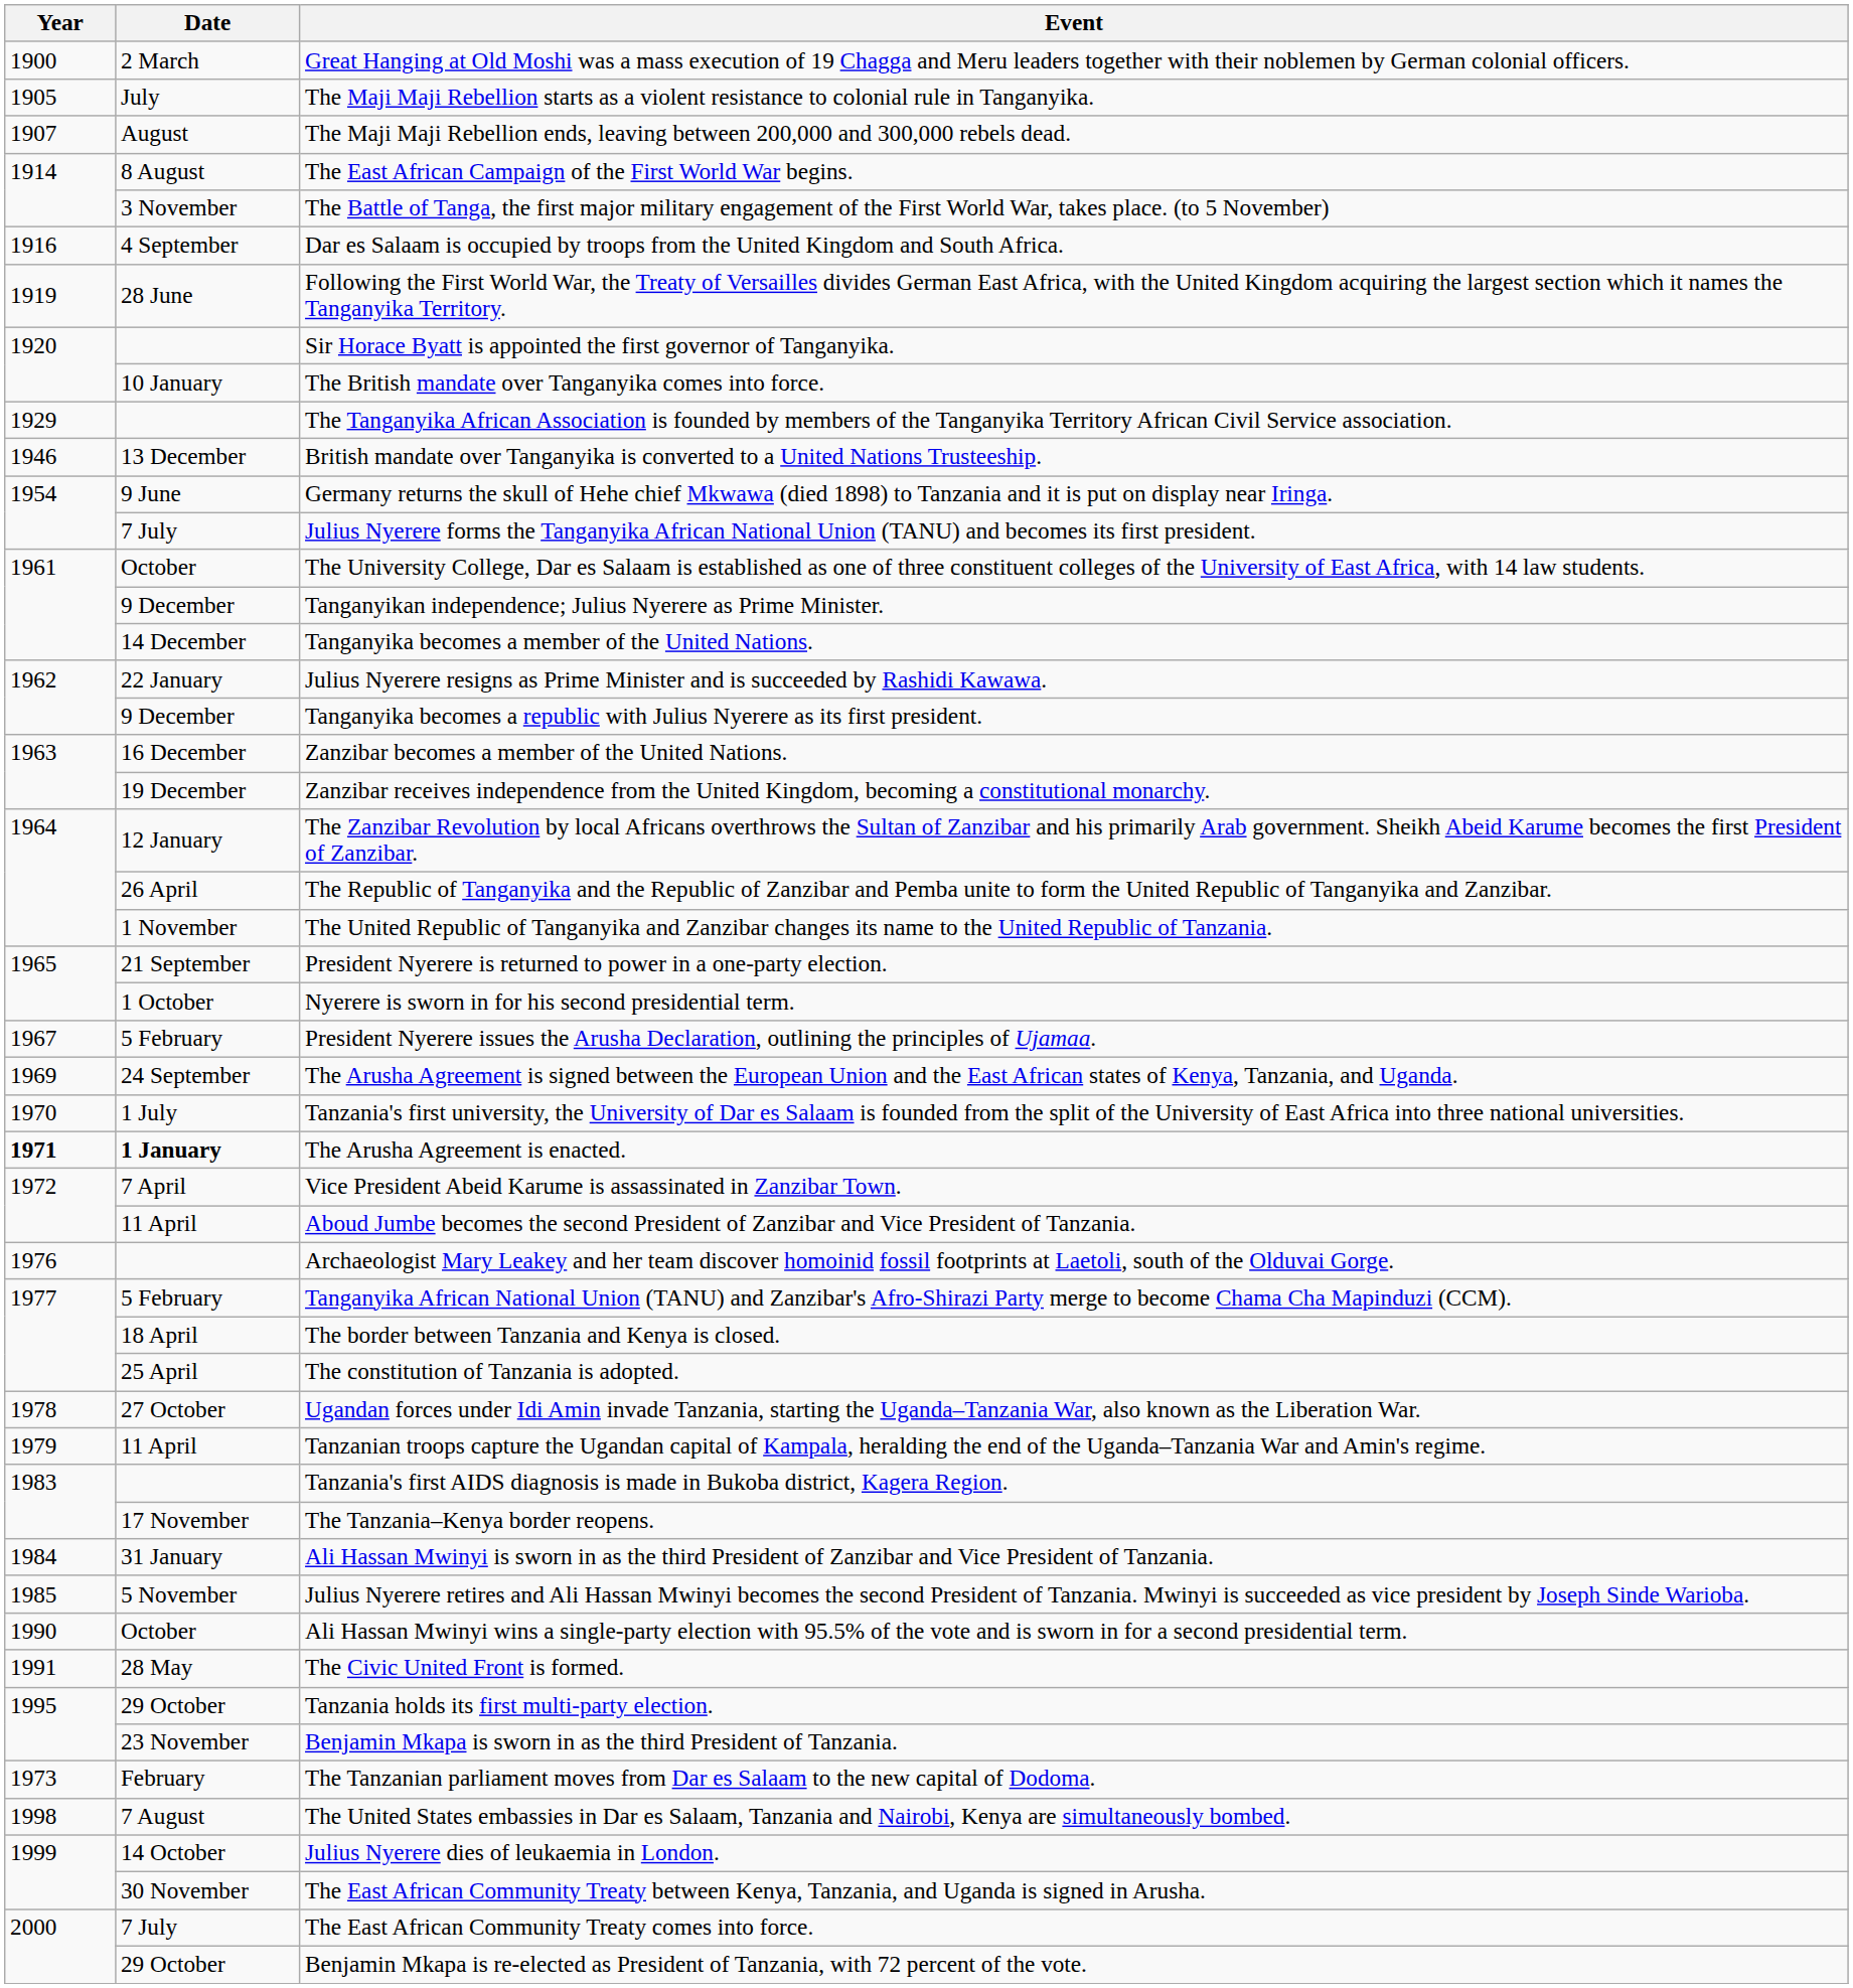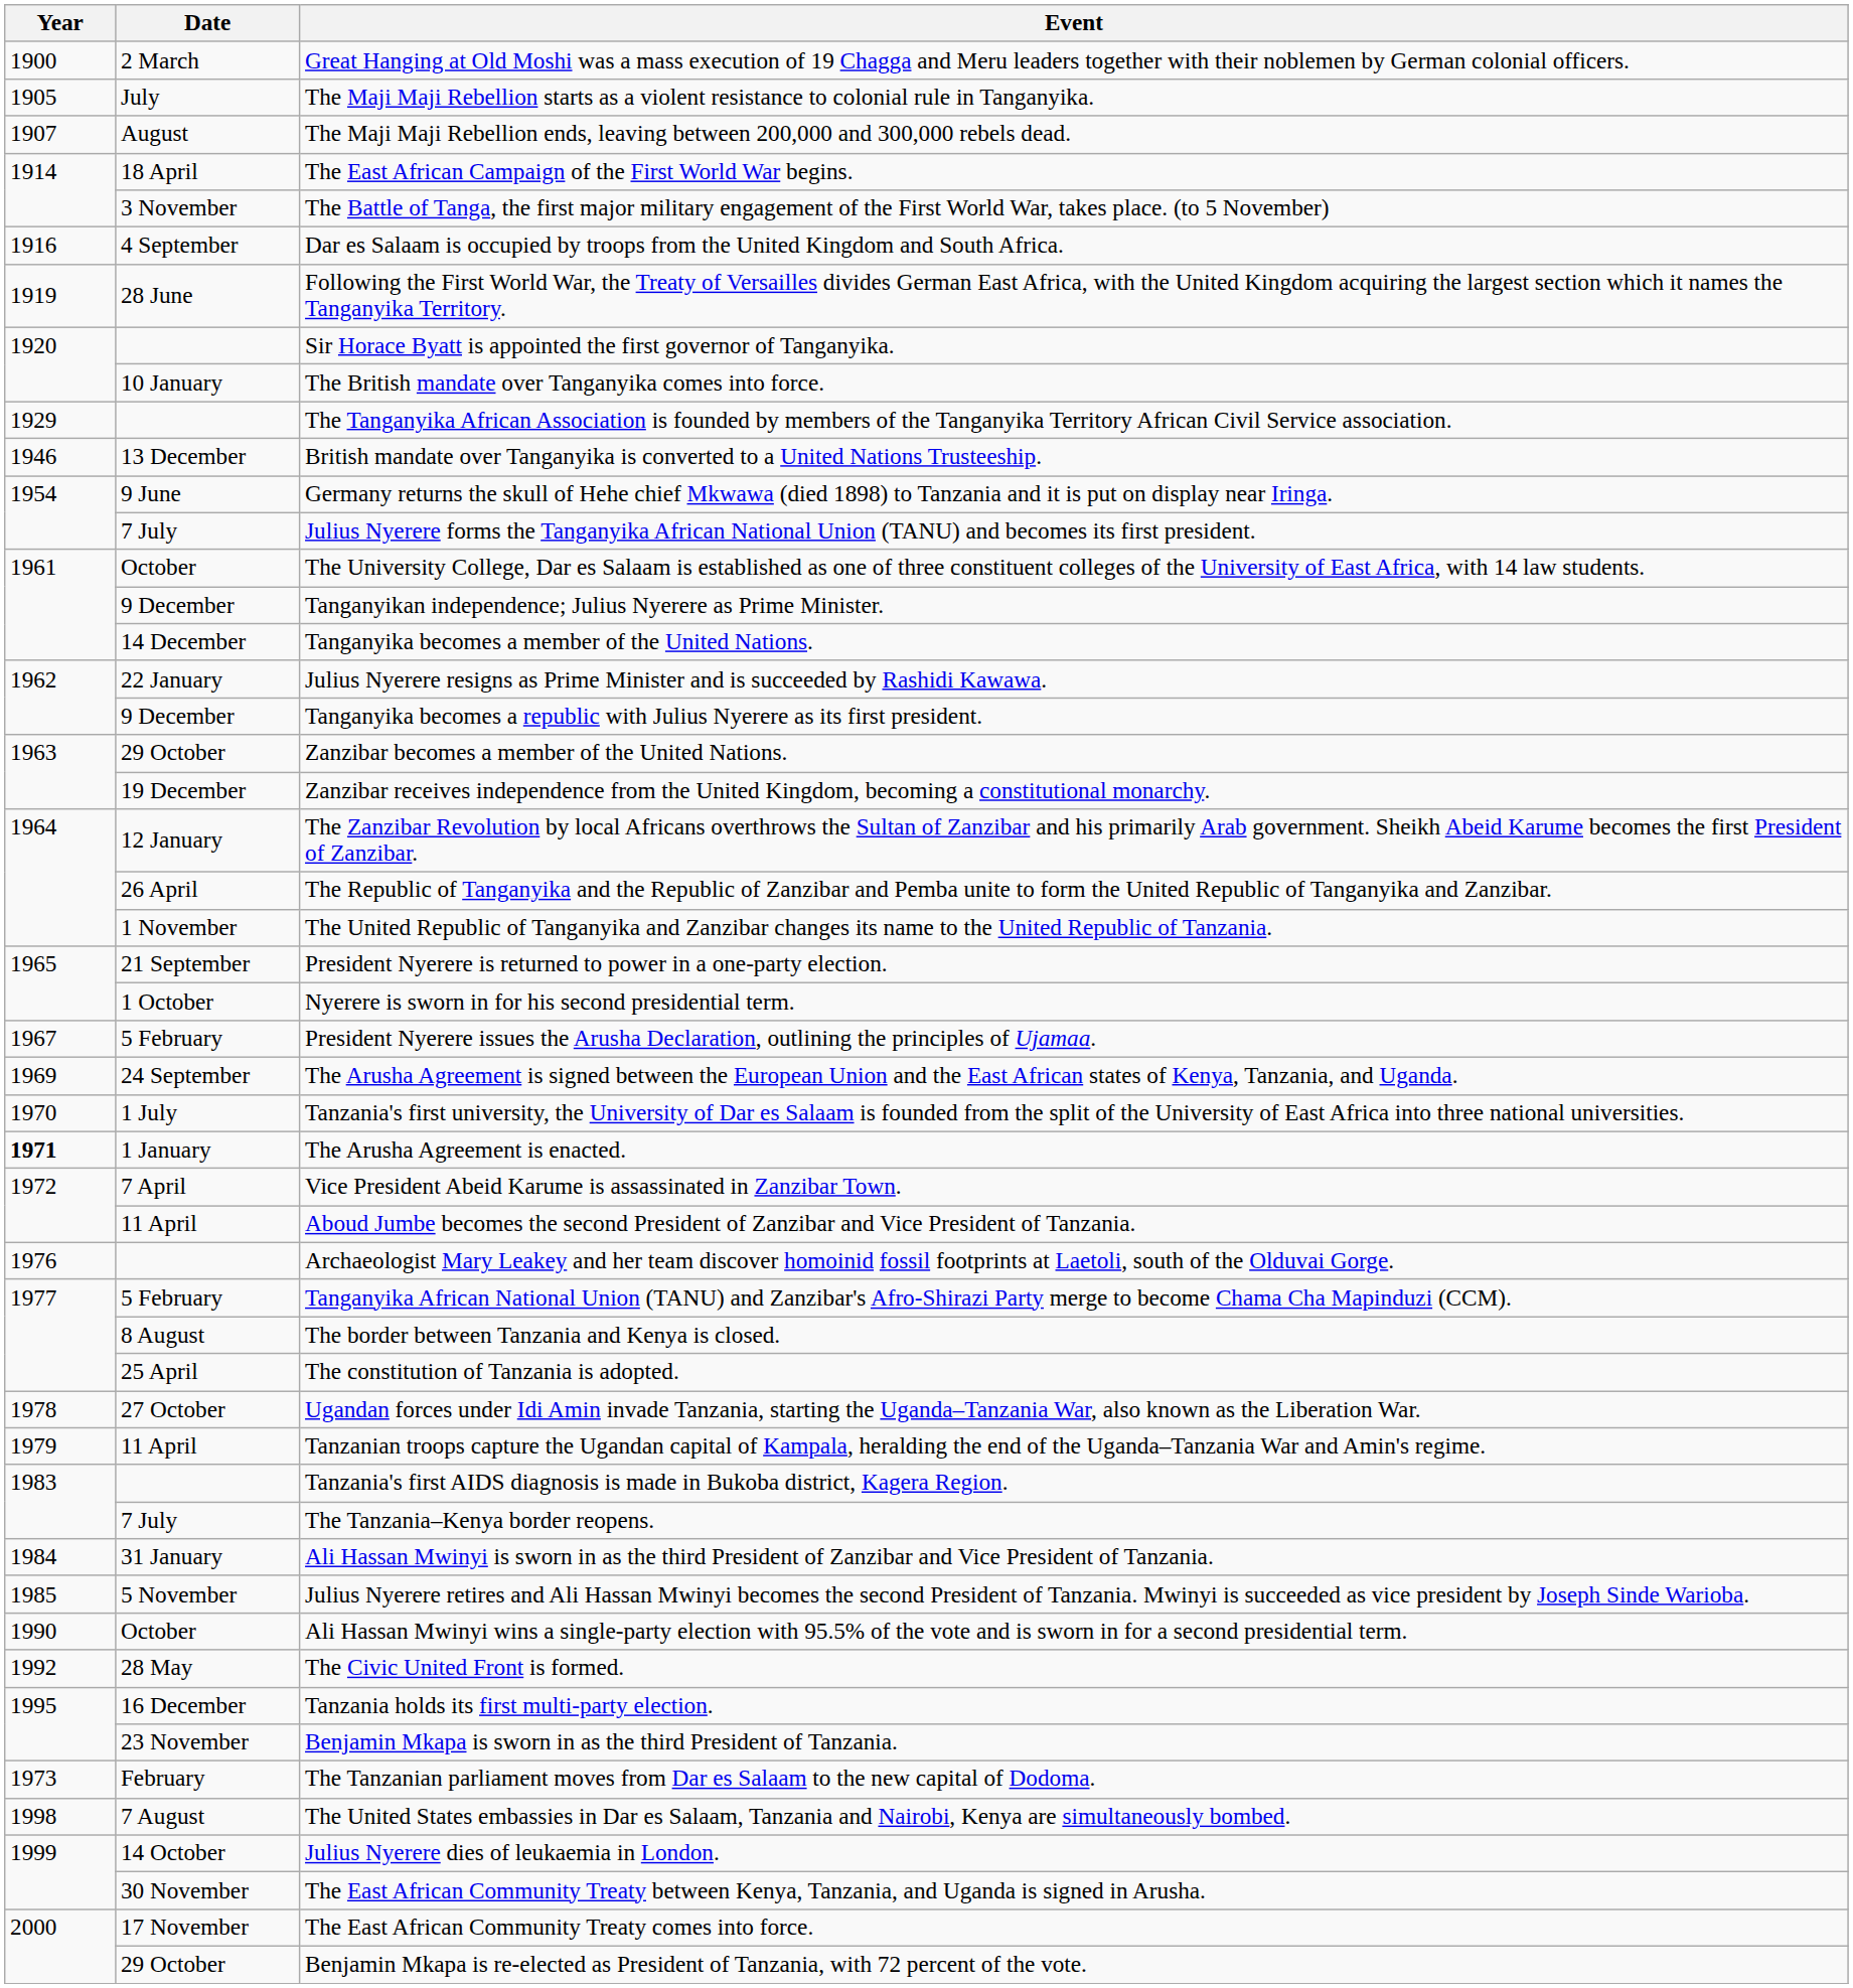 <table class="wikitable" width="100%">
 <tr>
 <th style="width:6%">Year</th>
 <th style="width:10%">Date</th>
 <th>Event</th>
 </tr>
 <tr>
 <td>1900</td>
 <td>2 March</td>
 <td><a href='#'>Great Hanging at Old Moshi</a> was a mass execution of 19 <a href='#'>Chagga</a> and Meru leaders together with their noblemen by German colonial officers.</td>
 </tr>
 <tr>
 <td>1905</td>
 <td>July</td>
 <td>The <a href='#'>Maji Maji Rebellion</a> starts as a violent resistance to colonial rule in Tanganyika.</td>
 </tr>
 <tr>
 <td>1907</td>
 <td>August</td>
 <td>The Maji Maji Rebellion ends, leaving between 200,000 and 300,000 rebels dead.</td>
 </tr>
 <tr>
 <td rowspan="2" valign="top">1914</td>
-<td>8 August</td>
+<td>18 April</td>
 <td>The <a href='#'>East African Campaign</a> of the <a href='#'>First World War</a> begins.</td>
 </tr>
 <tr>
 <td>3 November</td>
 <td>The <a href='#'>Battle of Tanga</a>, the first major military engagement of the First World War, takes place. (to 5 November)</td>
 </tr>
 <tr>
 <td>1916</td>
 <td>4 September</td>
 <td>Dar es Salaam is occupied by troops from the United Kingdom and South Africa.</td>
 </tr>
 <tr>
 <td>1919</td>
 <td>28 June</td>
 <td>Following the First World War, the <a href='#'>Treaty of Versailles</a> divides German East Africa, with the United Kingdom acquiring the largest section which it names the <a href='#'>Tanganyika Territory</a>.</td>
 </tr>
 <tr>
 <td rowspan="2" valign="top">1920</td>
 <td></td>
 <td>Sir <a href='#'>Horace Byatt</a> is appointed the first governor of Tanganyika.</td>
 </tr>
 <tr>
 <td>10 January</td>
 <td>The British <a href='#'>mandate</a> over Tanganyika comes into force.</td>
 </tr>
 <tr>
 <td>1929</td>
 <td></td>
 <td>The <a href='#'>Tanganyika African Association</a> is founded by members of the Tanganyika Territory African Civil Service association.</td>
 </tr>
 <tr>
 <td>1946</td>
 <td>13 December</td>
 <td>British mandate over Tanganyika is converted to a <a href='#'>United Nations Trusteeship</a>.</td>
 </tr>
 <tr>
 <td rowspan="2" valign="top">1954</td>
 <td>9 June</td>
 <td>Germany returns the skull of Hehe chief <a href='#'>Mkwawa</a> (died 1898) to Tanzania and it is put on display near <a href='#'>Iringa</a>.</td>
 </tr>
 <tr>
 <td>7 July</td>
 <td><a href='#'>Julius Nyerere</a> forms the <a href='#'>Tanganyika African National Union</a> (TANU) and becomes its first president.</td>
 </tr>
 <tr>
 <td rowspan="3" valign="top">1961</td>
 <td>October</td>
 <td>The University College, Dar es Salaam is established as one of three constituent colleges of the <a href='#'>University of East Africa</a>, with 14 law students.</td>
 </tr>
 <tr>
 <td>9 December</td>
 <td>Tanganyikan independence; Julius Nyerere as Prime Minister.</td>
 </tr>
 <tr>
 <td>14 December</td>
 <td>Tanganyika becomes a member of the <a href='#'>United Nations</a>.</td>
 </tr>
 <tr>
 <td rowspan="2" valign="top">1962</td>
 <td>22 January</td>
 <td>Julius Nyerere resigns as Prime Minister and is succeeded by <a href='#'>Rashidi Kawawa</a>.</td>
 </tr>
 <tr>
 <td>9 December</td>
 <td>Tanganyika becomes a <a href='#'>republic</a> with Julius Nyerere as its first president.</td>
 </tr>
 <tr>
 <td rowspan="2" valign="top">1963</td>
-<td>16 December</td>
+<td>29 October</td>
 <td>Zanzibar becomes a member of the United Nations.</td>
 </tr>
 <tr>
 <td>19 December</td>
 <td>Zanzibar receives independence from the United Kingdom, becoming a <a href='#'>constitutional monarchy</a>.</td>
 </tr>
 <tr>
 <td rowspan="3" valign="top">1964</td>
 <td>12 January</td>
 <td>The <a href='#'>Zanzibar Revolution</a> by local Africans overthrows the <a href='#'>Sultan of Zanzibar</a> and his primarily <a href='#'>Arab</a> government. Sheikh <a href='#'>Abeid Karume</a> becomes the first <a href='#'>President of Zanzibar</a>.</td>
 </tr>
 <tr>
 <td>26 April</td>
 <td>The Republic of <a href='#'>Tanganyika</a> and the Republic of Zanzibar and Pemba unite to form the United Republic of Tanganyika and Zanzibar.</td>
 </tr>
 <tr>
 <td>1 November</td>
 <td>The United Republic of Tanganyika and Zanzibar changes its name to the <a href='#'>United Republic of Tanzania</a>.</td>
 </tr>
 <tr>
 <td rowspan="2" valign="top">1965</td>
 <td>21 September</td>
 <td>President Nyerere is returned to power in a one-party election.</td>
 </tr>
 <tr>
 <td>1 October</td>
 <td>Nyerere is sworn in for his second presidential term.</td>
 </tr>
 <tr>
 <td>1967</td>
 <td>5 February</td>
 <td>President Nyerere issues the <a href='#'>Arusha Declaration</a>, outlining the principles of <em><a href='#'>Ujamaa</a></em>.</td>
 </tr>
 <tr>
 <td>1969</td>
 <td>24 September</td>
 <td>The <a href='#'>Arusha Agreement</a> is signed between the <a href='#'>European Union</a> and the <a href='#'>East African</a> states of <a href='#'>Kenya</a>, Tanzania, and <a href='#'>Uganda</a>.</td>
 </tr>
 <tr>
 <td>1970</td>
 <td>1 July</td>
 <td>Tanzania's first university, the <a href='#'>University of Dar es Salaam</a> is founded from the split of the University of East Africa into three national universities.</td>
 </tr>
 <tr>
 <td><strong>1971</strong></td>
-<td><strong>1 January</strong></td>
+<td>1 January</td>
 <td>The Arusha Agreement is enacted.</td>
 </tr>
 <tr>
 <td rowspan="2" valign="top">1972</td>
 <td>7 April</td>
 <td>Vice President Abeid Karume is assassinated in <a href='#'>Zanzibar Town</a>.</td>
 </tr>
 <tr>
 <td>11 April</td>
 <td><a href='#'>Aboud Jumbe</a> becomes the second President of Zanzibar and Vice President of Tanzania.</td>
 </tr>
 <tr>
 <td>1976</td>
 <td></td>
 <td>Archaeologist <a href='#'>Mary Leakey</a> and her team discover <a href='#'>homoinid</a> <a href='#'>fossil</a> footprints at <a href='#'>Laetoli</a>, south of the <a href='#'>Olduvai Gorge</a>.</td>
 </tr>
 <tr>
 <td rowspan="3" valign="top">1977</td>
 <td>5 February</td>
 <td><a href='#'>Tanganyika African National Union</a> (TANU) and Zanzibar's <a href='#'>Afro-Shirazi Party</a> merge to become <a href='#'>Chama Cha Mapinduzi</a> (CCM).</td>
 </tr>
 <tr>
-<td>18 April</td>
+<td>8 August</td>
 <td>The border between Tanzania and Kenya is closed.</td>
 </tr>
 <tr>
 <td>25 April</td>
 <td>The constitution of Tanzania is adopted.</td>
 </tr>
 <tr>
 <td>1978</td>
 <td>27 October</td>
 <td><a href='#'>Ugandan</a> forces under <a href='#'>Idi Amin</a> invade Tanzania, starting the <a href='#'>Uganda–Tanzania War</a>, also known as the Liberation War.</td>
 </tr>
 <tr>
 <td>1979</td>
 <td>11 April</td>
 <td>Tanzanian troops capture the Ugandan capital of <a href='#'>Kampala</a>, heralding the end of the Uganda–Tanzania War and Amin's regime.</td>
 </tr>
 <tr>
 <td rowspan="2" valign="top">1983</td>
 <td></td>
 <td>Tanzania's first AIDS diagnosis is made in Bukoba district, <a href='#'>Kagera Region</a>.</td>
 </tr>
 <tr>
-<td>17 November</td>
+<td>7 July</td>
 <td>The Tanzania–Kenya border reopens.</td>
 </tr>
 <tr>
 <td>1984</td>
 <td>31 January</td>
 <td><a href='#'>Ali Hassan Mwinyi</a> is sworn in as the third President of Zanzibar and Vice President of Tanzania.</td>
 </tr>
 <tr>
 <td>1985</td>
 <td>5 November</td>
 <td>Julius Nyerere retires and Ali Hassan Mwinyi becomes the second President of Tanzania. Mwinyi is succeeded as vice president by <a href='#'>Joseph Sinde Warioba</a>.</td>
 </tr>
 <tr>
 <td>1990</td>
 <td>October</td>
 <td>Ali Hassan Mwinyi wins a single-party election with 95.5% of the vote and is sworn in for a second presidential term.</td>
 </tr>
 <tr>
-<td>1991</td>
+<td>1992</td>
 <td>28 May</td>
 <td>The <a href='#'>Civic United Front</a> is formed.</td>
 </tr>
 <tr>
 <td rowspan="2" valign="top">1995</td>
-<td>29 October</td>
+<td>16 December</td>
 <td>Tanzania holds its <a href='#'>first multi-party election</a>.</td>
 </tr>
 <tr>
 <td>23 November</td>
 <td><a href='#'>Benjamin Mkapa</a> is sworn in as the third President of Tanzania.</td>
 </tr>
 <tr>
 <td>1973</td>
 <td>February</td>
 <td>The Tanzanian parliament moves from <a href='#'>Dar es Salaam</a> to the new capital of <a href='#'>Dodoma</a>.</td>
 </tr>
 <tr>
 <td>1998</td>
 <td>7 August</td>
 <td>The United States embassies in Dar es Salaam, Tanzania and <a href='#'>Nairobi</a>, Kenya are <a href='#'>simultaneously bombed</a>.</td>
 </tr>
 <tr>
 <td rowspan="2" valign="top">1999</td>
 <td>14 October</td>
 <td><a href='#'>Julius Nyerere</a> dies of leukaemia in <a href='#'>London</a>.</td>
 </tr>
 <tr>
 <td>30 November</td>
 <td>The <a href='#'>East African Community Treaty</a> between Kenya, Tanzania, and Uganda is signed in Arusha.</td>
 </tr>
 <tr>
 <td rowspan="2" valign="top">2000</td>
-<td>7 July</td>
+<td>17 November</td>
 <td>The East African Community Treaty comes into force.</td>
 </tr>
 <tr>
 <td>29 October</td>
 <td>Benjamin Mkapa is re-elected as President of Tanzania, with 72 percent of the vote.</td>
 </tr>
 <tr>
 </tr>
 </table>
